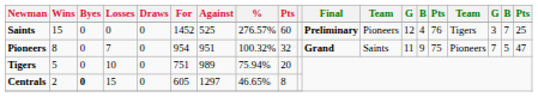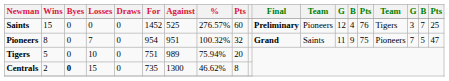 <table style="font-size: 85%; text-align: left;" class="wikitable">
 <tr>
 <th style="color:crimson">Newman</th>
 <th style="color:crimson">Wins</th>
 <th style="color:crimson">Byes</th>
 <th style="color:crimson">Losses</th>
 <th style="color:crimson">Draws</th>
 <th style="color:crimson">For</th>
 <th style="color:crimson">Against</th>
 <th style="color:crimson">%</th>
 <th style="color:crimson">Pts</th>
 <th></th>
 <th style="color:green">Final</th>
 <th style="color:green">Team</th>
 <th style="color:green">G</th>
 <th style="color:green">B</th>
 <th style="color:green">Pts</th>
 <th style="color:green">Team</th>
 <th style="color:green">G</th>
 <th style="color:green">B</th>
 <th style="color:green">Pts</th>
 </tr>
 <tr>
 </tr>
 <tr>
 </tr>
 <tr>
 <td><strong>	Saints	</strong></td>
 <td>15</td>
 <td>0</td>
 <td>0</td>
 <td>0</td>
 <td>1452</td>
 <td>525</td>
 <td>276.57%</td>
 <td>60</td>
 <td></td>
 <td><strong>Preliminary</strong></td>
 <td>Pioneers</td>
 <td>12</td>
 <td>4</td>
 <td>76</td>
 <td>Tigers</td>
 <td>3</td>
 <td>7</td>
 <td>25</td>
 </tr>
 <tr>
 <td><strong>	Pioneers	</strong></td>
 <td>8</td>
 <td>0</td>
 <td>7</td>
 <td>0</td>
 <td>954</td>
 <td>951</td>
 <td>100.32%</td>
 <td>32</td>
 <td></td>
 <td><strong>Grand</strong></td>
 <td>Saints</td>
 <td>11</td>
 <td>9</td>
 <td>75</td>
 <td>Pioneers</td>
 <td>7</td>
 <td>5</td>
 <td>47</td>
 </tr>
 <tr ||>
 <td><strong>	Tigers 	</strong></td>
 <td>5</td>
 <td>0</td>
 <td>10</td>
 <td>0</td>
 <td>751</td>
 <td>989</td>
 <td>75.94%</td>
 <td>20</td>
 <td></td>
 </tr>
 <tr>
 <td><strong>	Centrals	</strong></td>
 <td>2</td>
 <td><strong>0</strong></td>
 <td>15</td>
 <td>0</td>
-<td>605</td>
-<td>1297</td>
-<td>46.65%</td>
+<td>735</td>
+<td>1300</td>
+<td>46.62%</td>
 <td>8</td>
 <td></td>
 </tr>
 <tr>
 </tr>
 </table>
